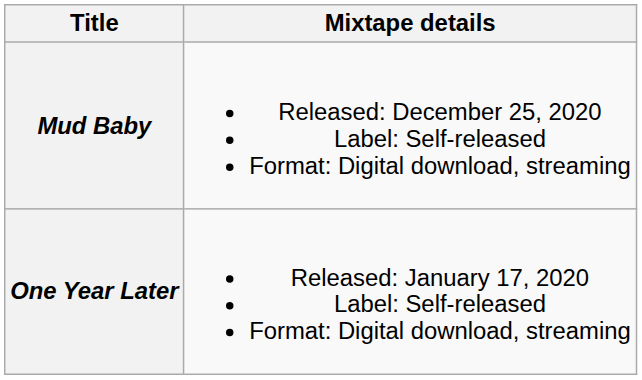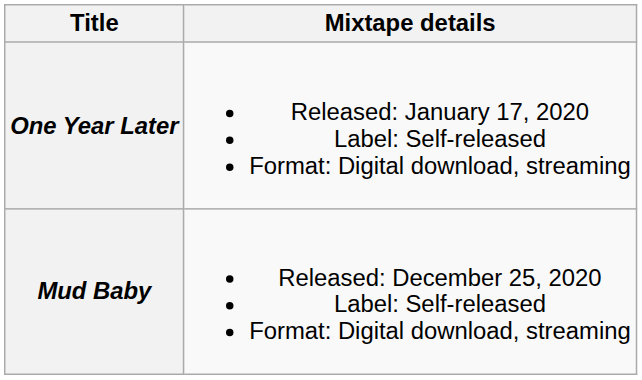 <table class="wikitable plainrowheaders" style="text-align:center;">
 <tr>
 <th>Title</th>
 <th>Mixtape details</th>
 </tr>
 <tr>
+<th scope="row"><em>One Year Later</em></th>
+<td><br><ul><li>Released: January 17, 2020</li><li>Label: Self-released</li><li>Format: Digital download, streaming</li></ul></td>
+</tr>
+<tr>
 <th scope="row"><em>Mud Baby</em></th>
 <td><br><ul><li>Released: December 25, 2020</li><li>Label: Self-released</li><li>Format: Digital download, streaming</li></ul></td>
 </tr>
-<tr>
-<th scope="row"><em>One Year Later</em></th>
-<td><br><ul><li>Released: January 17, 2020</li><li>Label: Self-released</li><li>Format: Digital download, streaming</li></ul></td>
-</tr>
 </table>
